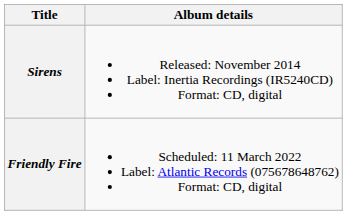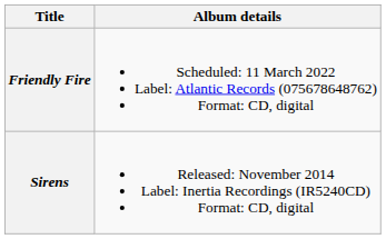 <table class="wikitable plainrowheaders" style="text-align:center;" border="1">
 <tr>
 <th>Title</th>
 <th>Album details</th>
 </tr>
 <tr>
+<th scope="row"><em>Friendly Fire</em></th>
+<td><br><ul><li>Scheduled: 11 March 2022</li><li>Label: <a href='#'>Atlantic Records</a> (075678648762)</li><li>Format: CD, digital</li></ul></td>
+</tr>
+<tr>
 <th scope="row"><em>Sirens</em></th>
 <td><br><ul><li>Released: November 2014</li><li>Label: Inertia Recordings	(IR5240CD)</li><li>Format: CD, digital</li></ul></td>
 </tr>
-<tr>
-<th scope="row"><em>Friendly Fire</em></th>
-<td><br><ul><li>Scheduled: 11 March 2022</li><li>Label: <a href='#'>Atlantic Records</a> (075678648762)</li><li>Format: CD, digital</li></ul></td>
-</tr>
 </table>
